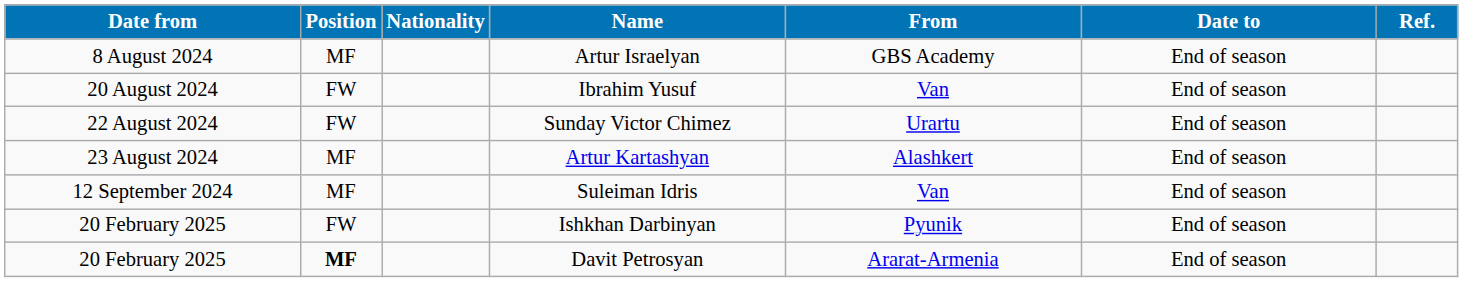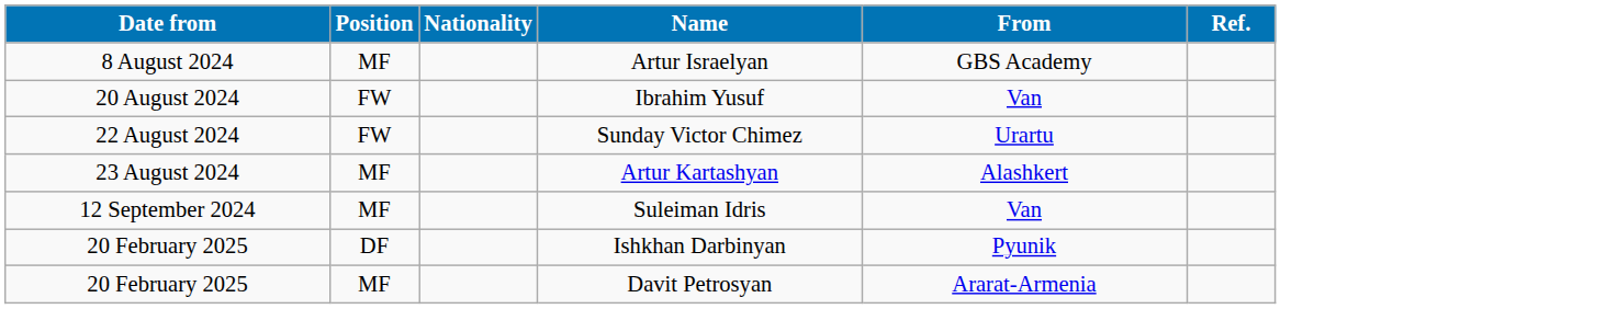 <table class="wikitable"  style="text-align:center; font-size:90%; ">
 <tr>
 <th style="background:#0174B5; color:#FFFFFF; width:200px;">Date from</th>
 <th style="background:#0174B5; color:#FFFFFF; width:50px;">Position</th>
 <th style="background:#0174B5; color:#FFFFFF; width:50px;">Nationality</th>
 <th style="background:#0174B5; color:#FFFFFF; width:200px;">Name</th>
 <th style="background:#0174B5; color:#FFFFFF; width:200px;">From</th>
-<th style="background:#0174B5; color:#FFFFFF; width:200px;">Date to</th>
 <th style="background:#0174B5; color:#FFFFFF; width:50px;">Ref.</th>
 </tr>
 <tr>
 <td>8 August 2024</td>
 <td>MF</td>
 <td></td>
 <td>Artur Israelyan</td>
 <td>GBS Academy</td>
-<td>End of season</td>
 <td></td>
 </tr>
 <tr>
 <td>20 August 2024</td>
 <td>FW</td>
 <td></td>
 <td>Ibrahim Yusuf</td>
 <td><a href='#'>Van</a></td>
-<td>End of season</td>
 <td></td>
 </tr>
 <tr>
 <td>22 August 2024</td>
 <td>FW</td>
 <td></td>
 <td>Sunday Victor Chimez</td>
 <td><a href='#'>Urartu</a></td>
-<td>End of season</td>
 <td></td>
 </tr>
 <tr>
 <td>23 August 2024</td>
 <td>MF</td>
 <td></td>
 <td><a href='#'>Artur Kartashyan</a></td>
 <td><a href='#'>Alashkert</a></td>
-<td>End of season</td>
 <td></td>
 </tr>
 <tr>
 <td>12 September 2024</td>
 <td>MF</td>
 <td></td>
 <td>Suleiman Idris</td>
 <td><a href='#'>Van</a></td>
-<td>End of season</td>
 <td></td>
 </tr>
 <tr>
 <td>20 February 2025</td>
-<td>FW</td>
+<td>DF</td>
 <td></td>
 <td>Ishkhan Darbinyan</td>
 <td><a href='#'>Pyunik</a></td>
-<td>End of season</td>
 <td></td>
 </tr>
 <tr>
 <td>20 February 2025</td>
-<td><strong>MF</strong></td>
+<td>MF</td>
 <td></td>
 <td>Davit Petrosyan</td>
 <td><a href='#'>Ararat-Armenia</a></td>
-<td>End of season</td>
 <td></td>
 </tr>
 </table>
